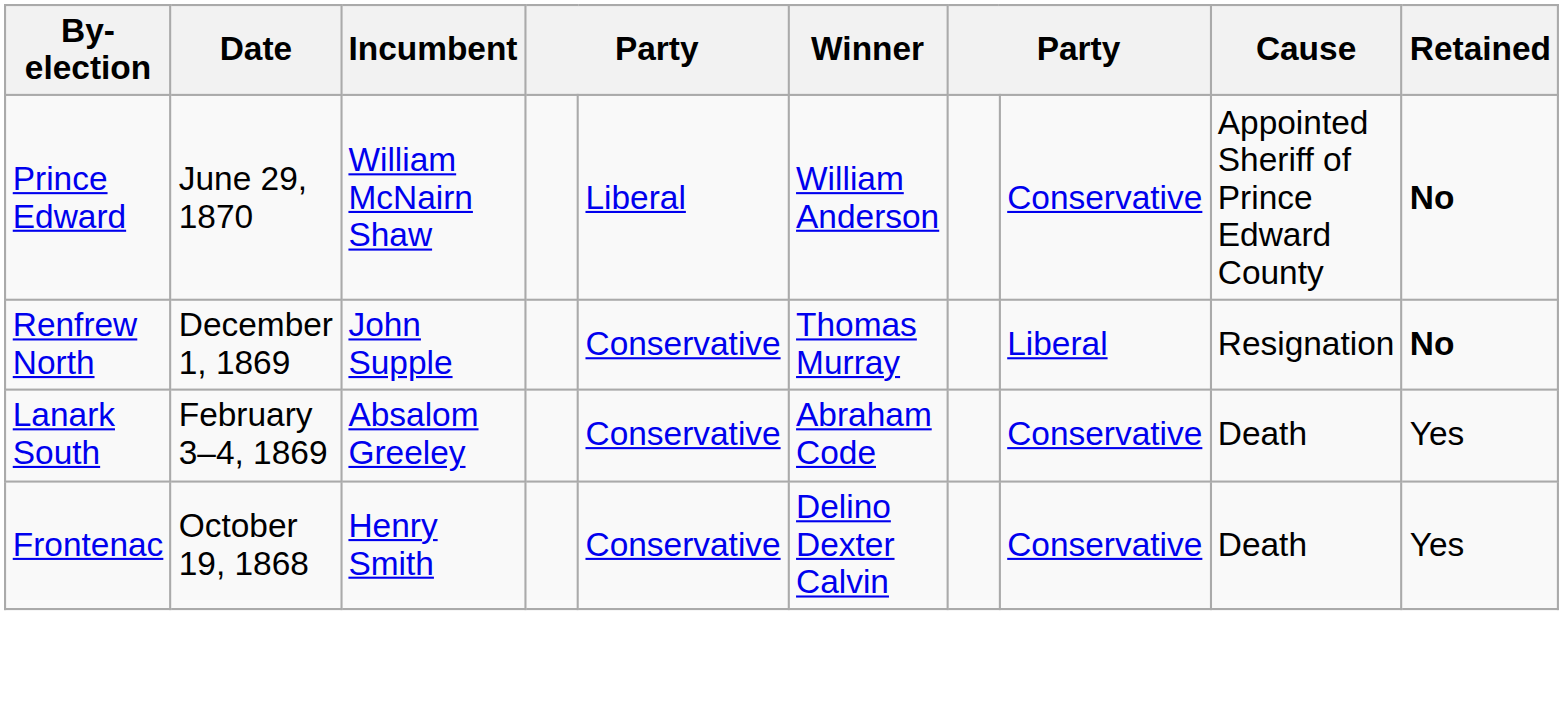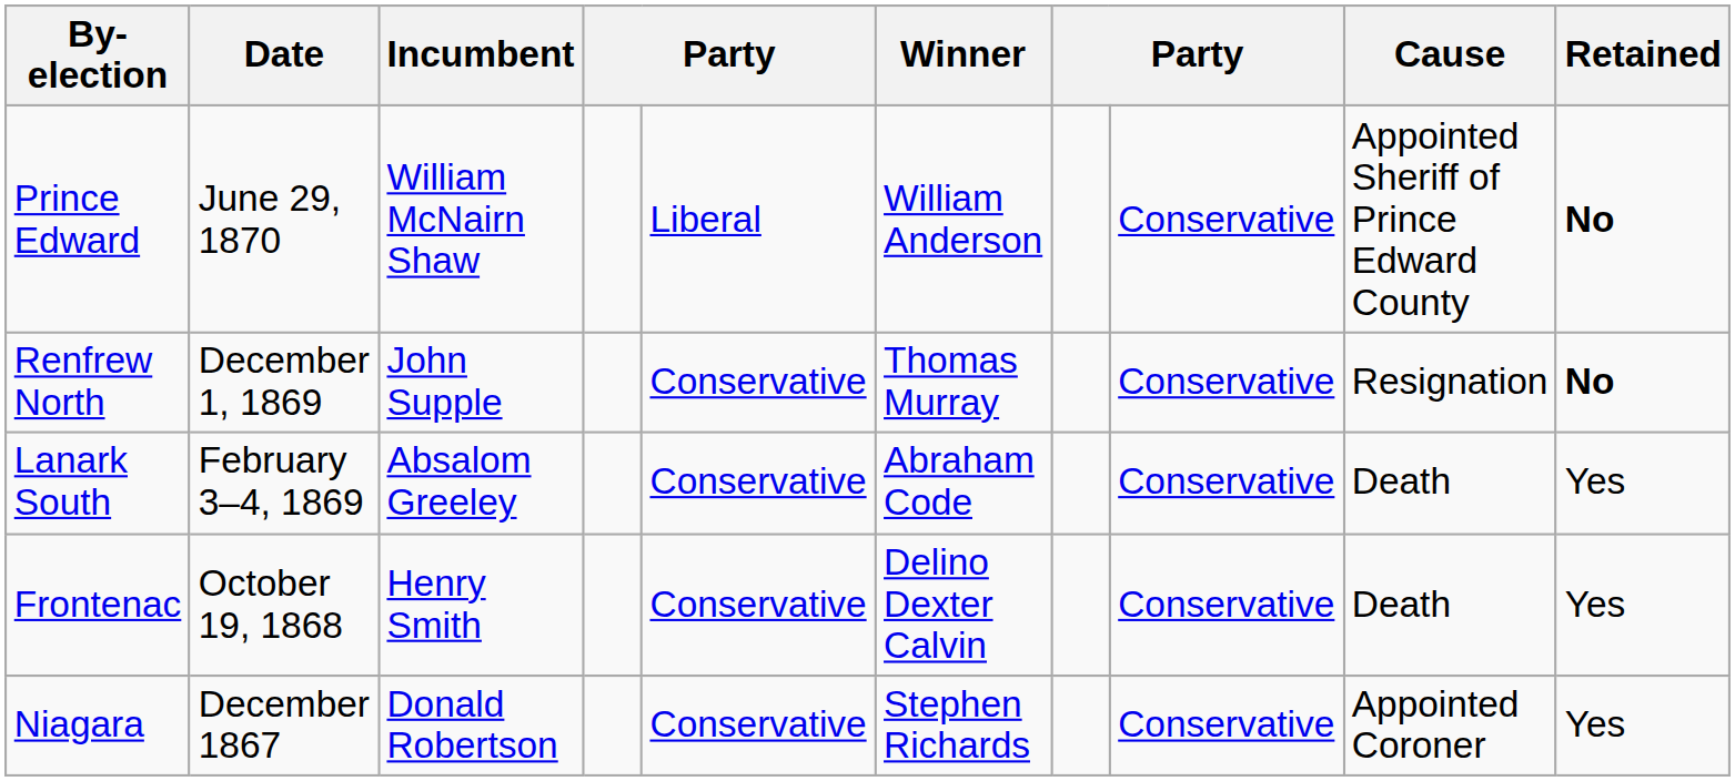 <table class=wikitable style="width:100%">
 <tr>
 <th>By-election</th>
 <th>Date</th>
 <th>Incumbent</th>
 <th colspan=2>Party</th>
 <th>Winner</th>
 <th colspan=2>Party</th>
 <th>Cause</th>
 <th>Retained</th>
 </tr>
 <tr>
 <td><a href='#'>Prince Edward</a></td>
 <td>June 29, 1870</td>
 <td><a href='#'>William McNairn Shaw</a></td>
 <td>    </td>
 <td><a href='#'>Liberal</a></td>
 <td><a href='#'>William Anderson</a></td>
 <td>    </td>
 <td><a href='#'>Conservative</a></td>
 <td>Appointed Sheriff of Prince Edward County</td>
 <td><strong>No</strong></td>
 </tr>
 <tr>
 <td><a href='#'>Renfrew North</a></td>
 <td>December 1, 1869</td>
 <td><a href='#'>John Supple</a></td>
 <td>    </td>
 <td><a href='#'>Conservative</a></td>
 <td><a href='#'>Thomas Murray</a></td>
 <td>    </td>
-<td><a href='#'>Liberal</a></td>
+<td><a href='#'>Conservative</a></td>
 <td>Resignation</td>
 <td><strong>No</strong></td>
 </tr>
 <tr>
 <td><a href='#'>Lanark South</a></td>
 <td>February 3–4, 1869</td>
 <td><a href='#'>Absalom Greeley</a></td>
 <td>    </td>
 <td><a href='#'>Conservative</a></td>
 <td><a href='#'>Abraham Code</a></td>
 <td>    </td>
 <td><a href='#'>Conservative</a></td>
 <td>Death</td>
 <td>Yes</td>
 </tr>
 <tr>
 <td><a href='#'>Frontenac</a></td>
 <td>October 19, 1868</td>
 <td><a href='#'>Henry Smith</a></td>
 <td>    </td>
 <td><a href='#'>Conservative</a></td>
 <td><a href='#'>Delino Dexter Calvin</a></td>
 <td>    </td>
 <td><a href='#'>Conservative</a></td>
 <td>Death</td>
 <td>Yes</td>
 </tr>
+<tr>
+<td><a href='#'>Niagara</a></td>
+<td>December 1867</td>
+<td><a href='#'>Donald Robertson</a></td>
+<td>    </td>
+<td><a href='#'>Conservative</a></td>
+<td><a href='#'>Stephen Richards</a></td>
+<td>    </td>
+<td><a href='#'>Conservative</a></td>
+<td>Appointed Coroner</td>
+<td>Yes</td>
+</tr>
 </table>
